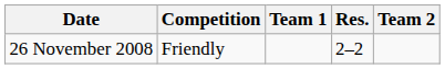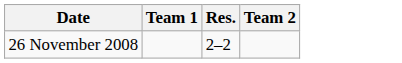 <table class="wikitable">
 <tr>
 <th>Date</th>
-<th>Competition</th>
 <th>Team 1</th>
 <th>Res.</th>
 <th>Team 2</th>
 </tr>
 <tr>
 <td>26 November 2008</td>
-<td>Friendly</td>
 <td></td>
 <td>2–2</td>
 <td></td>
 </tr>
 </table>
